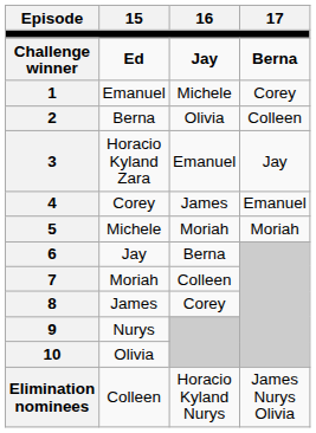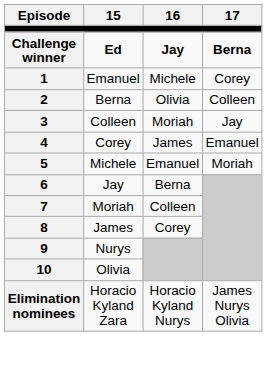 <table class="wikitable" style="text-align:center; font-size:85%; white-space:nowrap;">
 <tr>
 <th>Episode</th>
 <th>15</th>
 <th>16</th>
 <th>17</th>
 </tr>
 <tr>
 <th colspan="4" style="background:black;"></th>
 </tr>
 <tr>
 <th>Challenge<br>winner</th>
 <td><strong>Ed</strong></td>
 <td><strong>Jay</strong></td>
 <td><strong>Berna</strong></td>
 </tr>
 <tr>
 <th>1</th>
 <td>Emanuel</td>
 <td>Michele</td>
 <td>Corey</td>
 </tr>
 <tr>
 <th>2</th>
 <td>Berna</td>
 <td>Olivia</td>
 <td>Colleen</td>
 </tr>
 <tr>
 <th>3</th>
-<td>Horacio<br>Kyland<br>Zara</td>
-<td>Emanuel</td>
+<td>Colleen</td>
+<td>Moriah</td>
 <td>Jay</td>
 </tr>
 <tr>
 <th>4</th>
 <td>Corey</td>
 <td>James</td>
 <td>Emanuel</td>
 </tr>
 <tr>
 <th>5</th>
 <td>Michele</td>
-<td>Moriah</td>
+<td>Emanuel</td>
 <td>Moriah</td>
 </tr>
 <tr>
 <th>6</th>
 <td>Jay</td>
 <td>Berna</td>
 <td style="background:#cccccc" rowspan=5></td>
 </tr>
 <tr>
 <th>7</th>
 <td>Moriah</td>
 <td>Colleen</td>
 </tr>
 <tr>
 <th>8</th>
 <td>James</td>
 <td>Corey</td>
 </tr>
 <tr>
 <th>9</th>
 <td>Nurys</td>
 <td style="background:#cccccc" rowspan=2></td>
 </tr>
 <tr>
 <th>10</th>
 <td>Olivia</td>
 </tr>
 <tr>
 <th>Elimination<br>nominees</th>
-<td>Colleen</td>
+<td>Horacio<br>Kyland<br>Zara</td>
 <td>Horacio<br>Kyland<br>Nurys</td>
 <td>James<br>Nurys<br>Olivia</td>
 </tr>
 </table>
